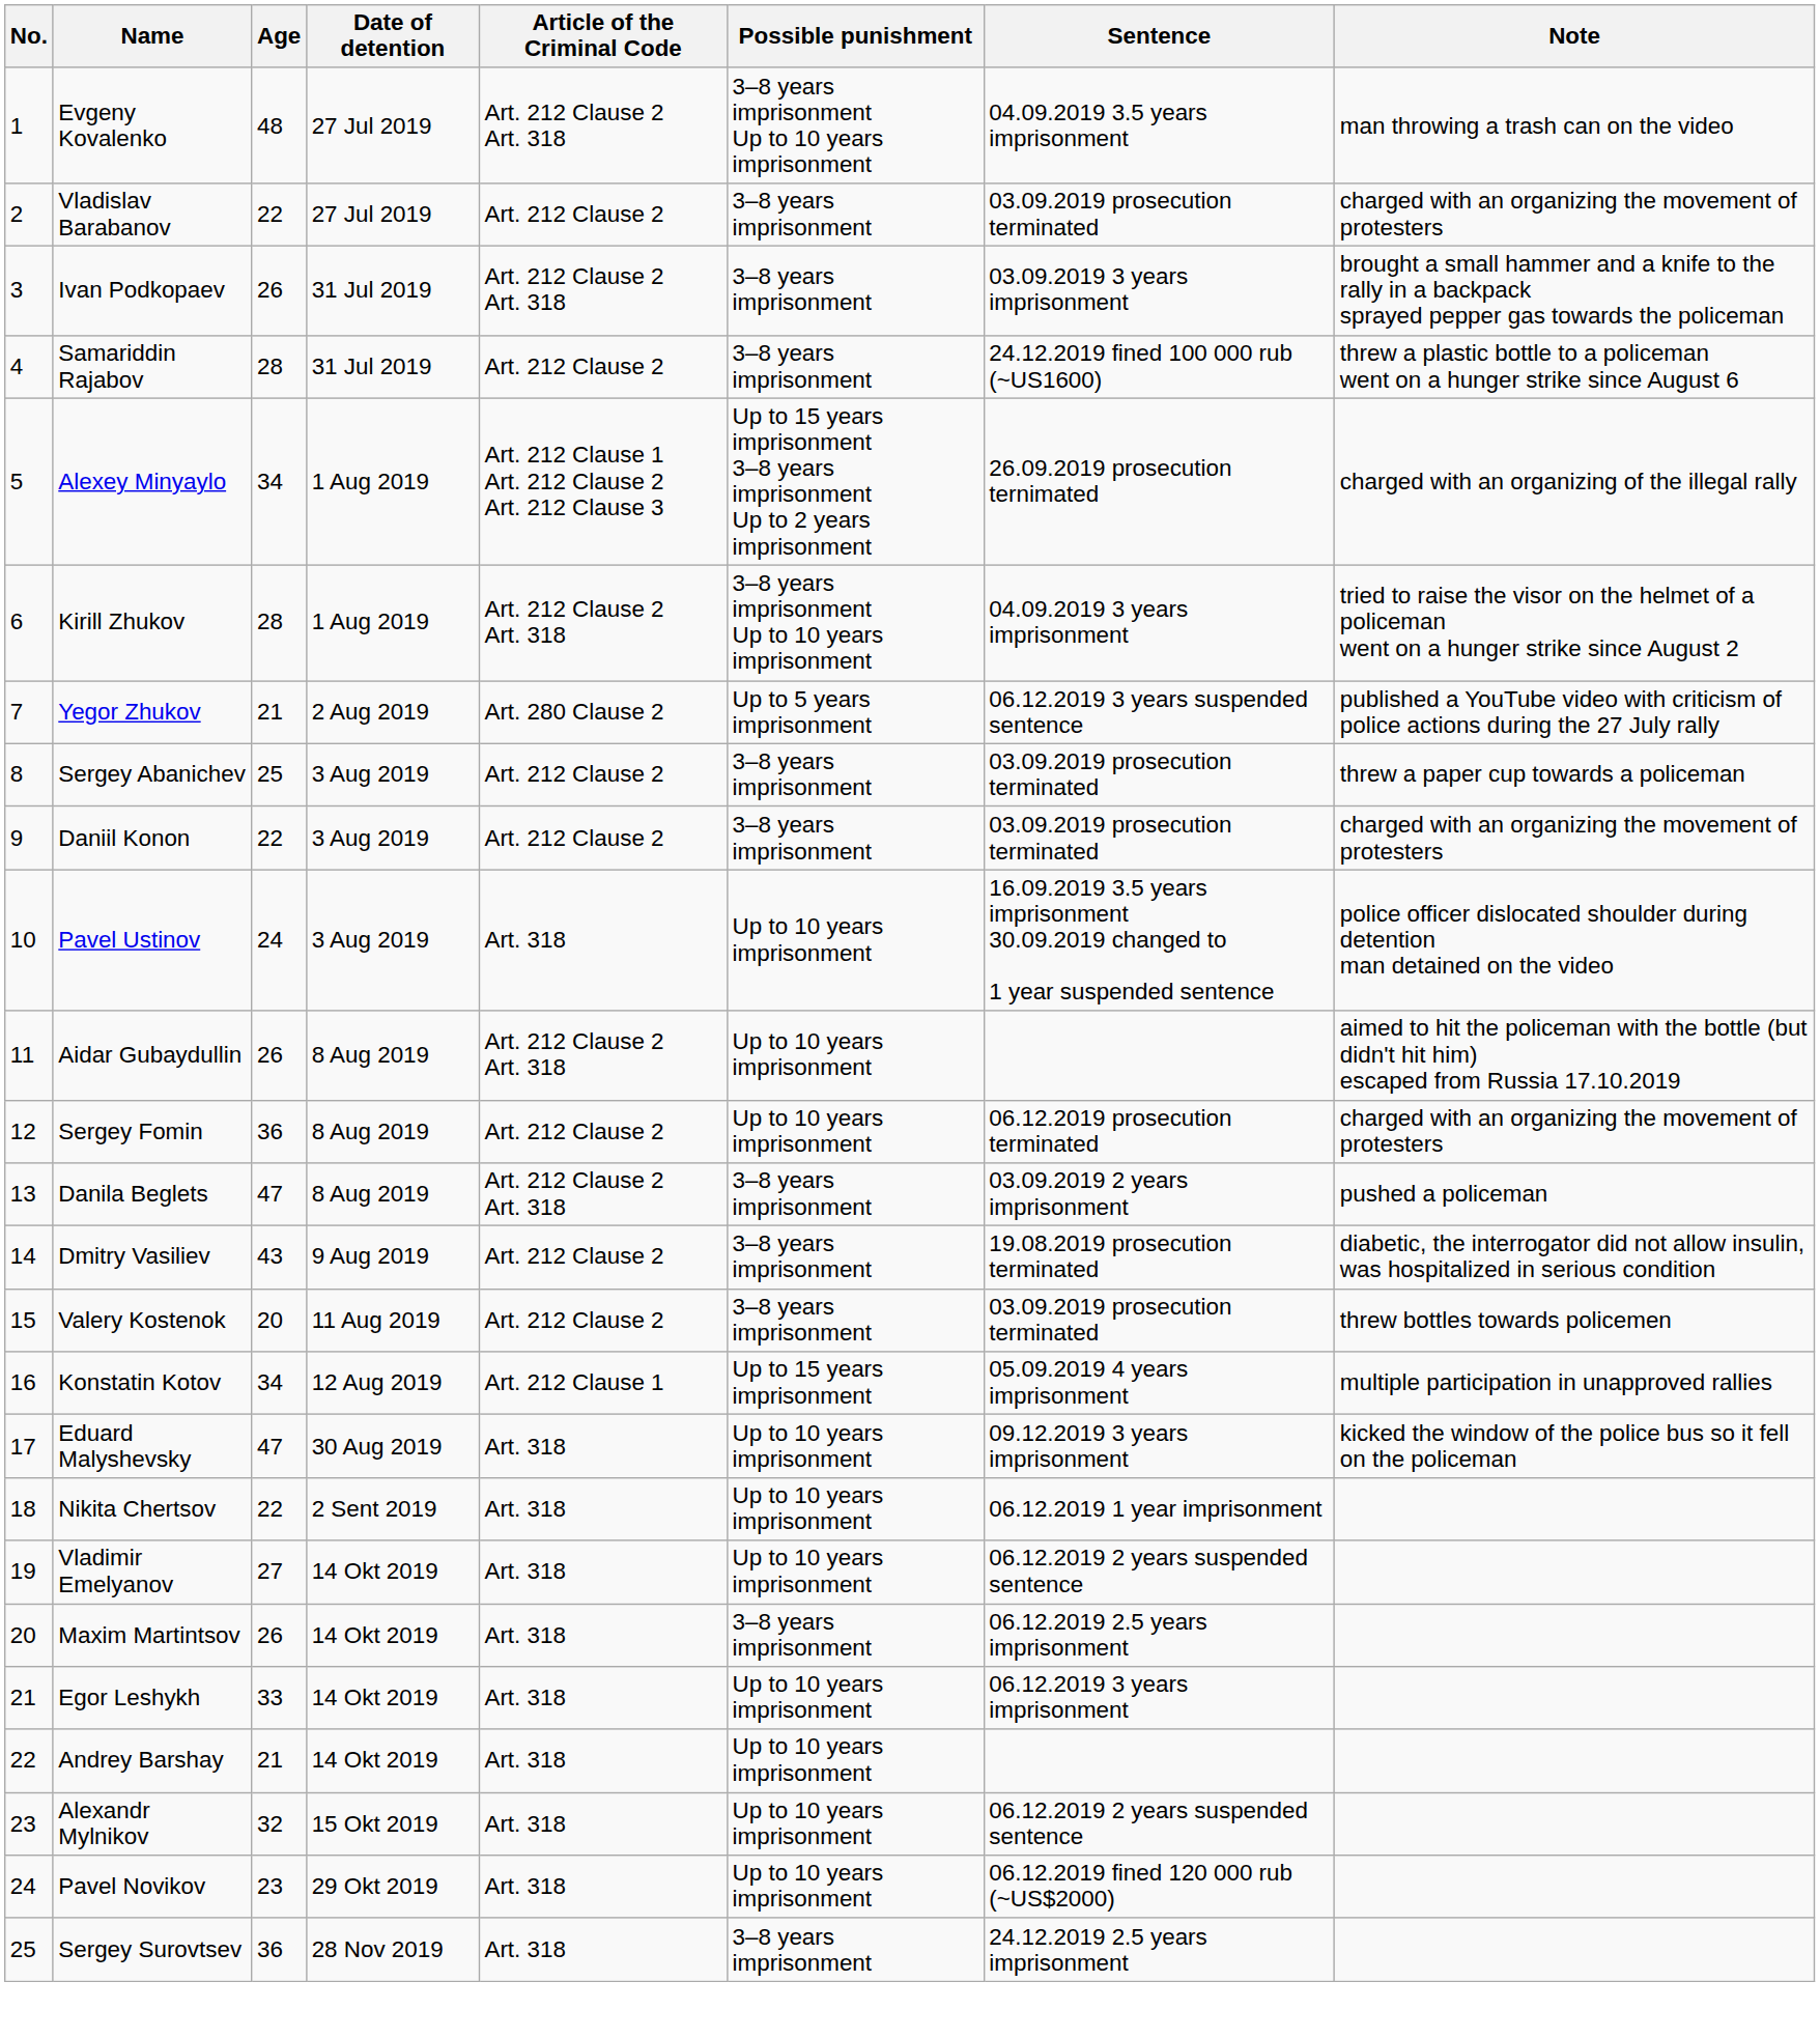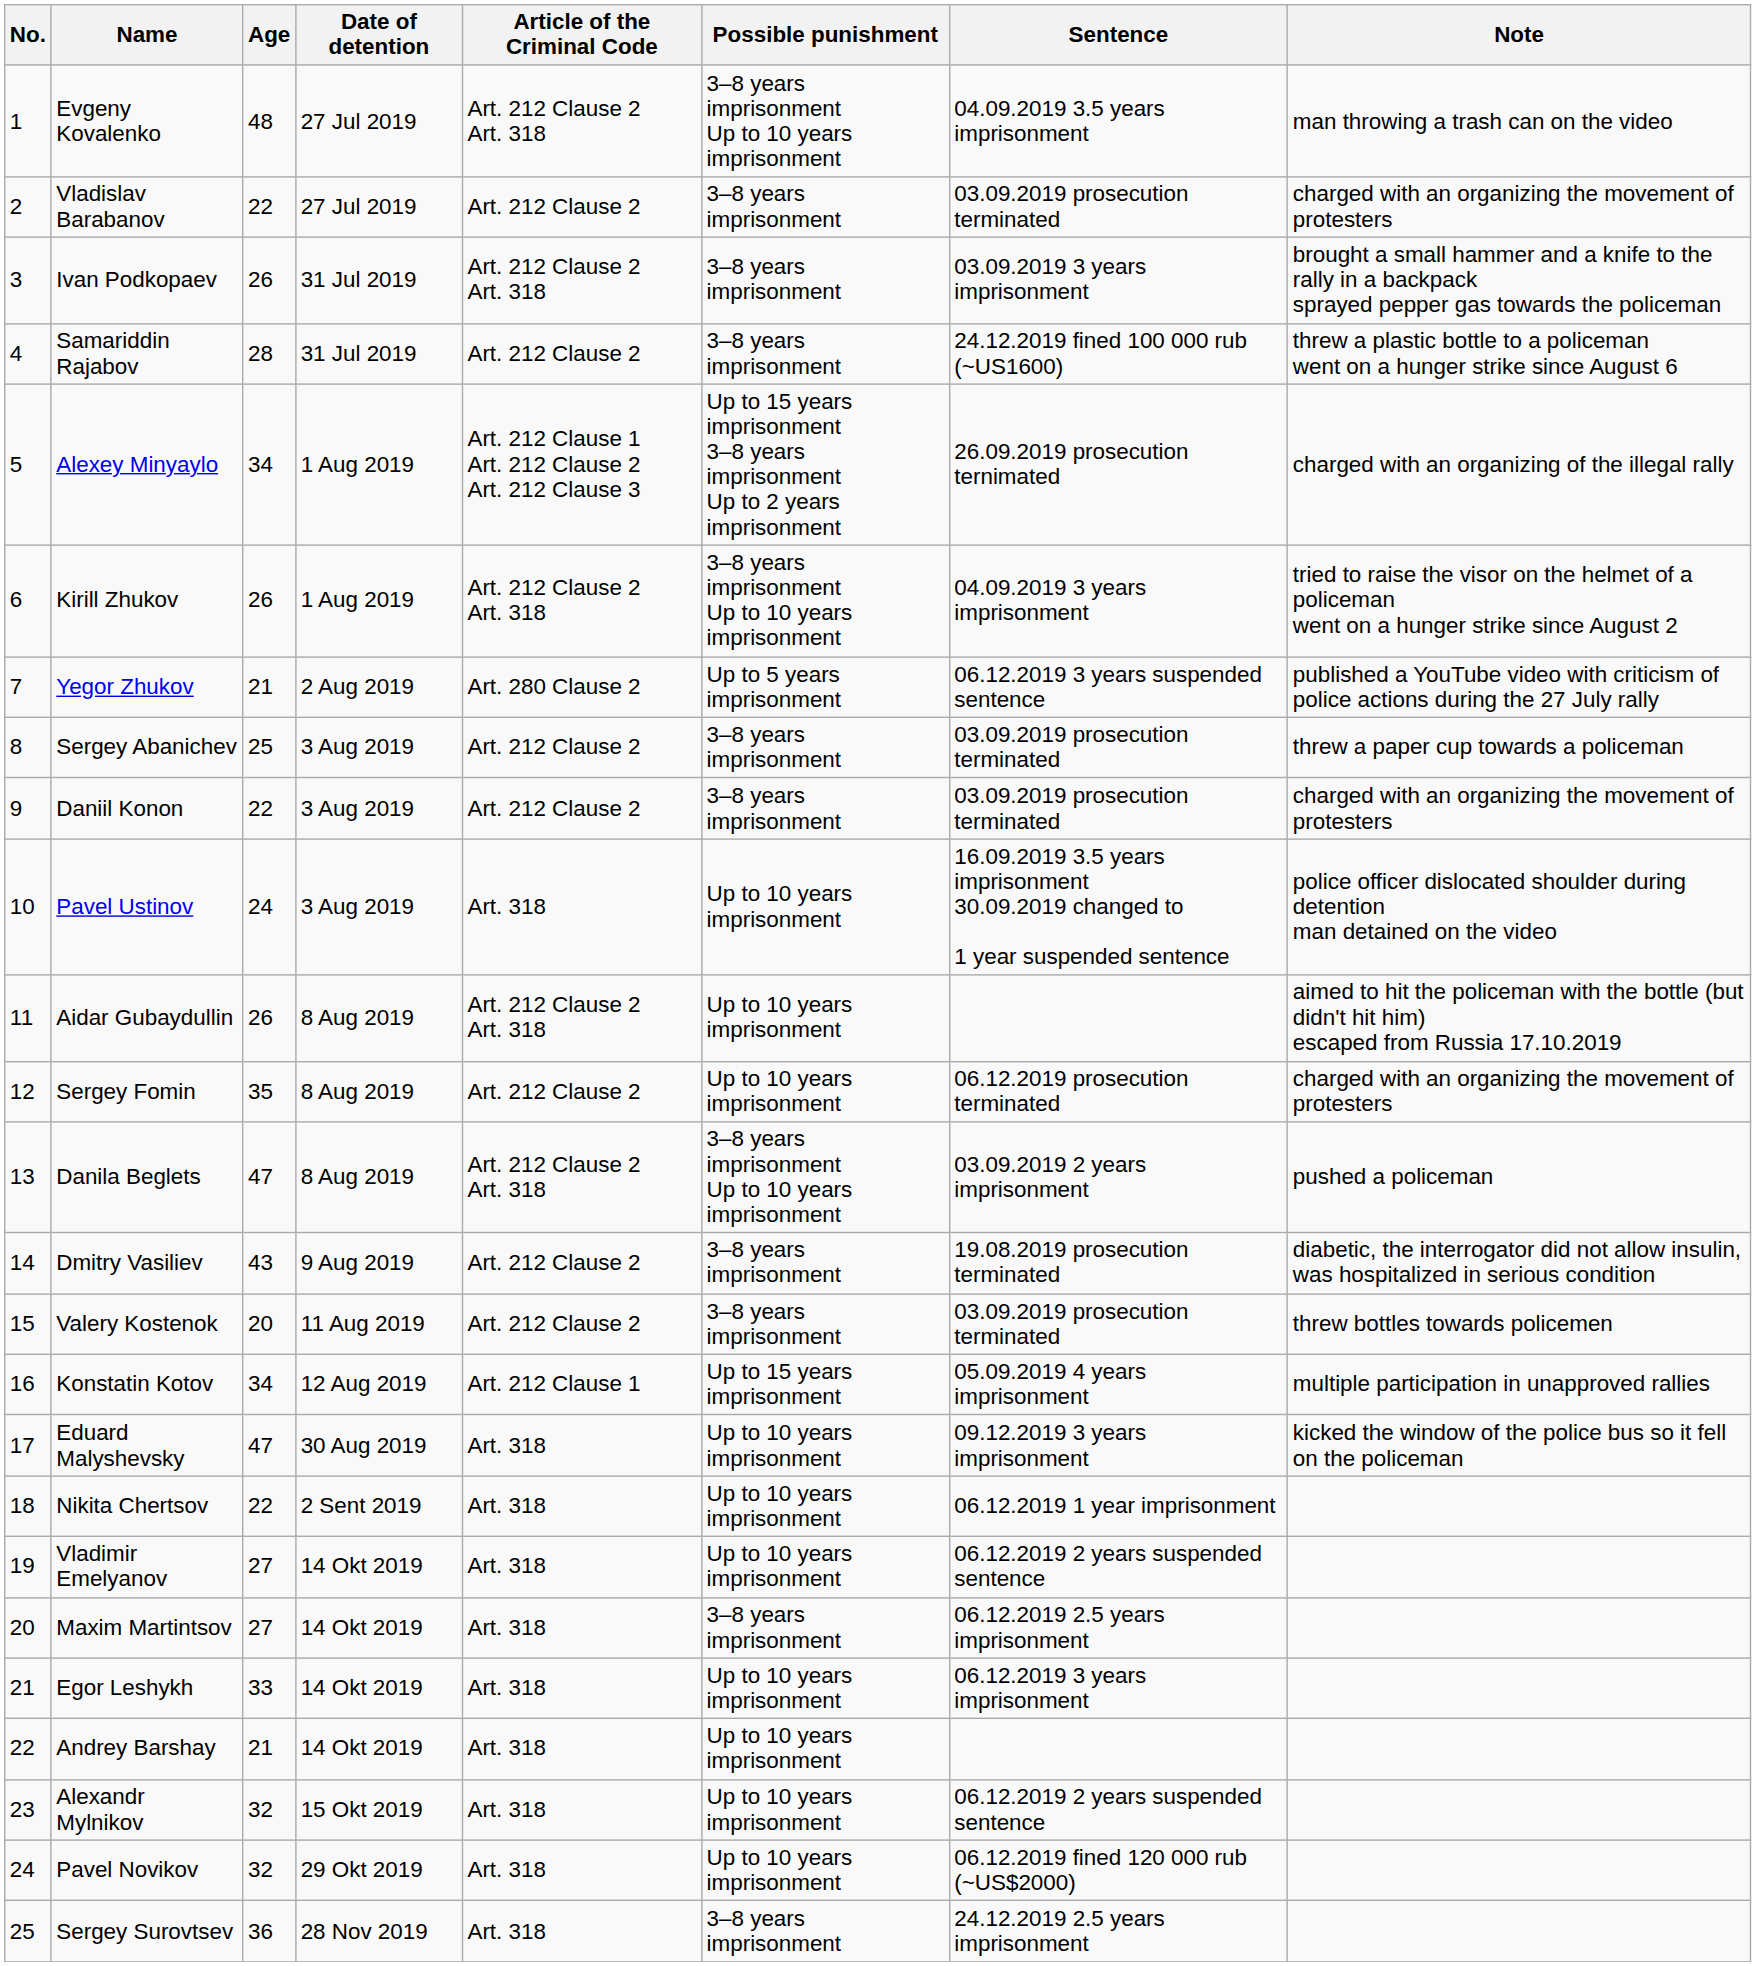 <table class="wikitable sortable">
 <tr>
 <th>No.</th>
 <th>Name</th>
 <th>Age</th>
 <th data-sort-type="date">Date of detention</th>
 <th>Article of the Criminal Code</th>
 <th>Possible punishment</th>
 <th>Sentence</th>
 <th>Note</th>
 </tr>
 <tr>
 <td>1</td>
 <td>Evgeny Kovalenko</td>
 <td>48</td>
 <td>27 Jul 2019</td>
 <td>Art. 212 Clause 2<br>Art. 318</td>
 <td>3–8 years imprisonment<br>Up to 10 years imprisonment</td>
 <td>04.09.2019 3.5 years imprisonment</td>
 <td>man throwing a trash can on the video</td>
 </tr>
 <tr>
 <td>2</td>
 <td>Vladislav Barabanov</td>
 <td>22</td>
 <td>27 Jul 2019</td>
 <td>Art. 212 Clause 2</td>
 <td>3–8 years imprisonment</td>
 <td>03.09.2019 prosecution terminated</td>
 <td>charged with an organizing the movement of protesters</td>
 </tr>
 <tr>
 <td>3</td>
 <td>Ivan Podkopaev</td>
 <td>26</td>
 <td>31 Jul 2019</td>
 <td>Art. 212 Clause 2<br>Art. 318</td>
 <td>3–8 years imprisonment</td>
 <td>03.09.2019 3 years imprisonment</td>
 <td>brought a small hammer and a knife to the rally in a backpack<br>sprayed pepper gas towards the policeman</td>
 </tr>
 <tr>
 <td>4</td>
 <td>Samariddin Rajabov</td>
 <td>28</td>
 <td>31 Jul 2019</td>
 <td>Art. 212 Clause 2</td>
 <td>3–8 years imprisonment</td>
 <td>24.12.2019 fined 100 000 rub (~US1600)</td>
 <td>threw a plastic bottle to a policeman<br>went on a hunger strike since August 6</td>
 </tr>
 <tr>
 <td>5</td>
 <td><a href='#'>Alexey Minyaylo</a></td>
 <td>34</td>
 <td>1 Aug 2019</td>
 <td>Art. 212 Clause 1<br>Art. 212 Clause 2<br>Art. 212 Clause 3</td>
 <td>Up to 15 years imprisonment<br>3–8 years imprisonment<br>Up to 2 years imprisonment</td>
 <td>26.09.2019 prosecution ternimated</td>
 <td>charged with an organizing of the illegal rally</td>
 </tr>
 <tr>
 <td>6</td>
 <td>Kirill Zhukov</td>
-<td>28</td>
+<td>26</td>
 <td>1 Aug 2019</td>
 <td>Art. 212 Clause 2<br>Art. 318</td>
 <td>3–8 years imprisonment<br>Up to 10 years imprisonment</td>
 <td>04.09.2019 3 years imprisonment</td>
 <td>tried to raise the visor on the helmet of a policeman<br>went on a hunger strike since August 2</td>
 </tr>
 <tr>
 <td>7</td>
 <td><a href='#'>Yegor Zhukov</a></td>
 <td>21</td>
 <td>2 Aug 2019</td>
 <td>Art. 280 Clause 2</td>
 <td>Up to 5 years imprisonment</td>
 <td>06.12.2019 3 years suspended sentence</td>
 <td>published a YouTube video with criticism of<br>police actions during the 27 July rally</td>
 </tr>
 <tr>
 <td>8</td>
 <td>Sergey Abanichev</td>
 <td>25</td>
 <td>3 Aug 2019</td>
 <td>Art. 212 Clause 2</td>
 <td>3–8 years imprisonment</td>
 <td>03.09.2019 prosecution terminated</td>
 <td>threw a paper cup towards a policeman</td>
 </tr>
 <tr>
 <td>9</td>
 <td>Daniil Konon</td>
 <td>22</td>
 <td>3 Aug 2019</td>
 <td>Art. 212 Clause 2</td>
 <td>3–8 years imprisonment</td>
 <td>03.09.2019 prosecution terminated</td>
 <td>charged with an organizing the movement of protesters</td>
 </tr>
 <tr>
 <td>10</td>
 <td><a href='#'>Pavel Ustinov</a></td>
 <td>24</td>
 <td>3 Aug 2019</td>
 <td>Art. 318</td>
 <td>Up to 10 years imprisonment</td>
 <td>16.09.2019 3.5 years imprisonment<br>30.09.2019 changed to<br><br>1 year suspended sentence</td>
 <td>police officer dislocated shoulder during detention<br>man detained on the video</td>
 </tr>
 <tr>
 <td>11</td>
 <td>Aidar Gubaydullin</td>
 <td>26</td>
 <td>8 Aug 2019</td>
 <td>Art. 212 Clause 2<br>Art. 318</td>
 <td>Up to 10 years imprisonment</td>
 <td></td>
 <td>aimed to hit the policeman with the bottle (but didn't hit him)<br>escaped from Russia 17.10.2019</td>
 </tr>
 <tr>
 <td>12</td>
 <td>Sergey Fomin</td>
-<td>36</td>
+<td>35</td>
 <td>8 Aug 2019</td>
 <td>Art. 212 Clause 2</td>
 <td>Up to 10 years imprisonment</td>
 <td>06.12.2019 prosecution terminated</td>
 <td>charged with an organizing the movement of protesters</td>
 </tr>
 <tr>
 <td>13</td>
 <td>Danila Beglets</td>
 <td>47</td>
 <td>8 Aug 2019</td>
 <td>Art. 212 Clause 2<br>Art. 318</td>
-<td>3–8 years imprisonment</td>
+<td>3–8 years imprisonment<br>Up to 10 years imprisonment</td>
 <td>03.09.2019 2 years imprisonment</td>
 <td>pushed a policeman</td>
 </tr>
 <tr>
 <td>14</td>
 <td>Dmitry Vasiliev</td>
 <td>43</td>
 <td>9 Aug 2019</td>
 <td>Art. 212 Clause 2</td>
 <td>3–8 years imprisonment</td>
 <td>19.08.2019 prosecution terminated</td>
 <td>diabetic, the interrogator did not allow insulin,<br>was hospitalized in serious condition</td>
 </tr>
 <tr>
 <td>15</td>
 <td>Valery Kostenok</td>
 <td>20</td>
 <td>11 Aug 2019</td>
 <td>Art. 212 Clause 2</td>
 <td>3–8 years imprisonment</td>
 <td>03.09.2019 prosecution terminated</td>
 <td>threw bottles towards policemen</td>
 </tr>
 <tr>
 <td>16</td>
 <td>Konstatin Kotov</td>
 <td>34</td>
 <td>12 Aug 2019</td>
 <td>Art. 212 Clause 1</td>
 <td>Up to 15 years imprisonment</td>
 <td>05.09.2019 4 years imprisonment</td>
 <td>multiple participation in unapproved rallies</td>
 </tr>
 <tr>
 <td>17</td>
 <td>Eduard Malyshevsky</td>
 <td>47</td>
 <td>30 Aug 2019</td>
 <td>Art. 318</td>
 <td>Up to 10 years imprisonment</td>
 <td>09.12.2019 3 years imprisonment</td>
 <td>kicked the window of the police bus so it fell on the policeman</td>
 </tr>
 <tr>
 <td>18</td>
 <td>Nikita Chertsov</td>
 <td>22</td>
 <td>2 Sent 2019</td>
 <td>Art. 318</td>
 <td>Up to 10 years imprisonment</td>
 <td>06.12.2019 1 year imprisonment</td>
 <td></td>
 </tr>
 <tr>
 <td>19</td>
 <td>Vladimir Emelyanov</td>
 <td>27</td>
 <td>14 Okt 2019</td>
 <td>Art. 318</td>
 <td>Up to 10 years imprisonment</td>
 <td>06.12.2019 2 years suspended sentence</td>
 <td></td>
 </tr>
 <tr>
 <td>20</td>
 <td>Maxim Martintsov</td>
-<td>26</td>
+<td>27</td>
 <td>14 Okt 2019</td>
 <td>Art. 318</td>
 <td>3–8 years imprisonment</td>
 <td>06.12.2019 2.5 years imprisonment</td>
 <td></td>
 </tr>
 <tr>
 <td>21</td>
 <td>Egor Leshykh</td>
 <td>33</td>
 <td>14 Okt 2019</td>
 <td>Art. 318</td>
 <td>Up to 10 years imprisonment</td>
 <td>06.12.2019 3 years imprisonment</td>
 <td></td>
 </tr>
 <tr>
 <td>22</td>
 <td>Andrey Barshay</td>
 <td>21</td>
 <td>14 Okt 2019</td>
 <td>Art. 318</td>
 <td>Up to 10 years imprisonment</td>
 <td></td>
 <td></td>
 </tr>
 <tr>
 <td>23</td>
 <td>Alexandr Mylnikov</td>
 <td>32</td>
 <td>15 Okt 2019</td>
 <td>Art. 318</td>
 <td>Up to 10 years imprisonment</td>
 <td>06.12.2019 2 years suspended sentence</td>
 <td></td>
 </tr>
 <tr>
 <td>24</td>
 <td>Pavel Novikov</td>
-<td>23</td>
+<td>32</td>
 <td>29 Okt 2019</td>
 <td>Art. 318</td>
 <td>Up to 10 years imprisonment</td>
 <td>06.12.2019 fined 120 000 rub (~US$2000)</td>
 <td></td>
 </tr>
 <tr>
 <td>25</td>
 <td>Sergey Surovtsev</td>
 <td>36</td>
 <td>28 Nov 2019</td>
 <td>Art. 318</td>
 <td>3–8 years imprisonment</td>
 <td>24.12.2019 2.5 years imprisonment</td>
 <td></td>
 </tr>
 </table>
